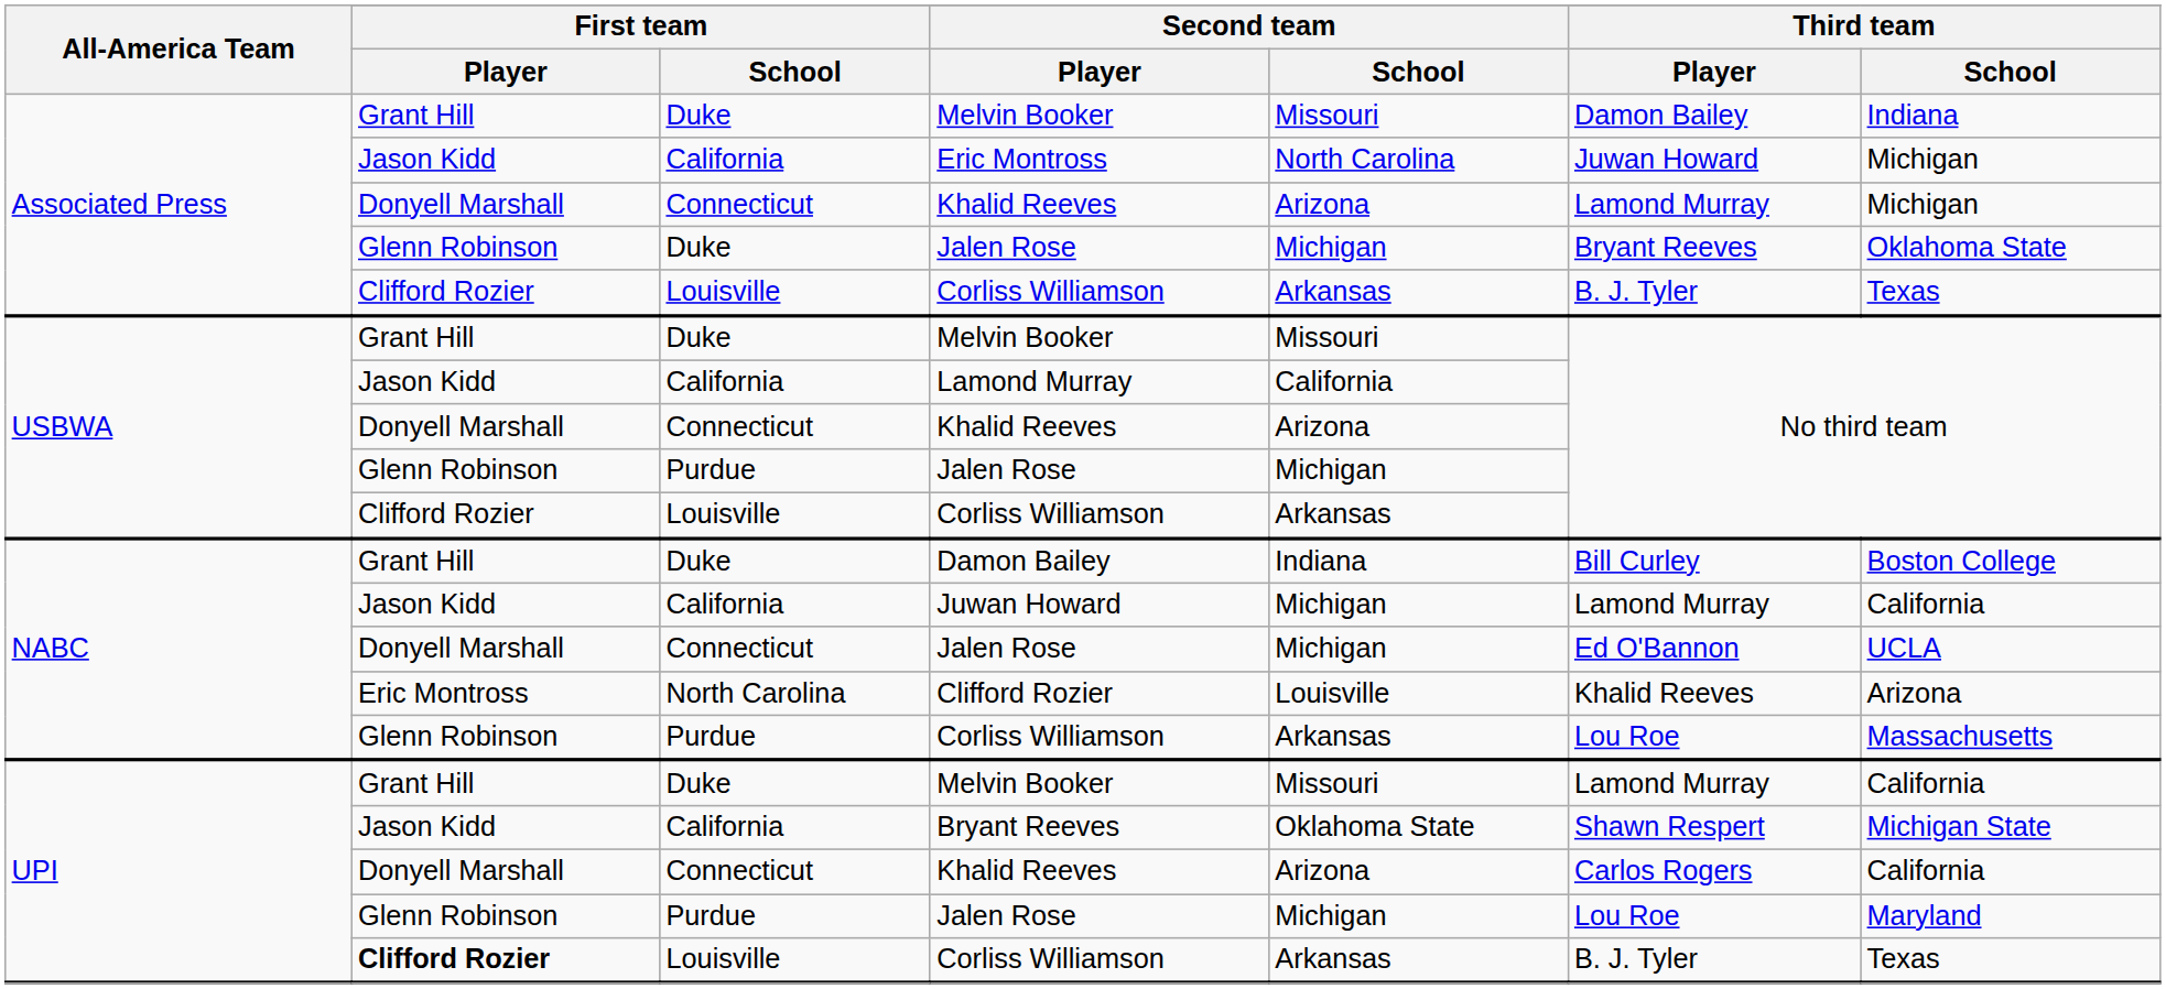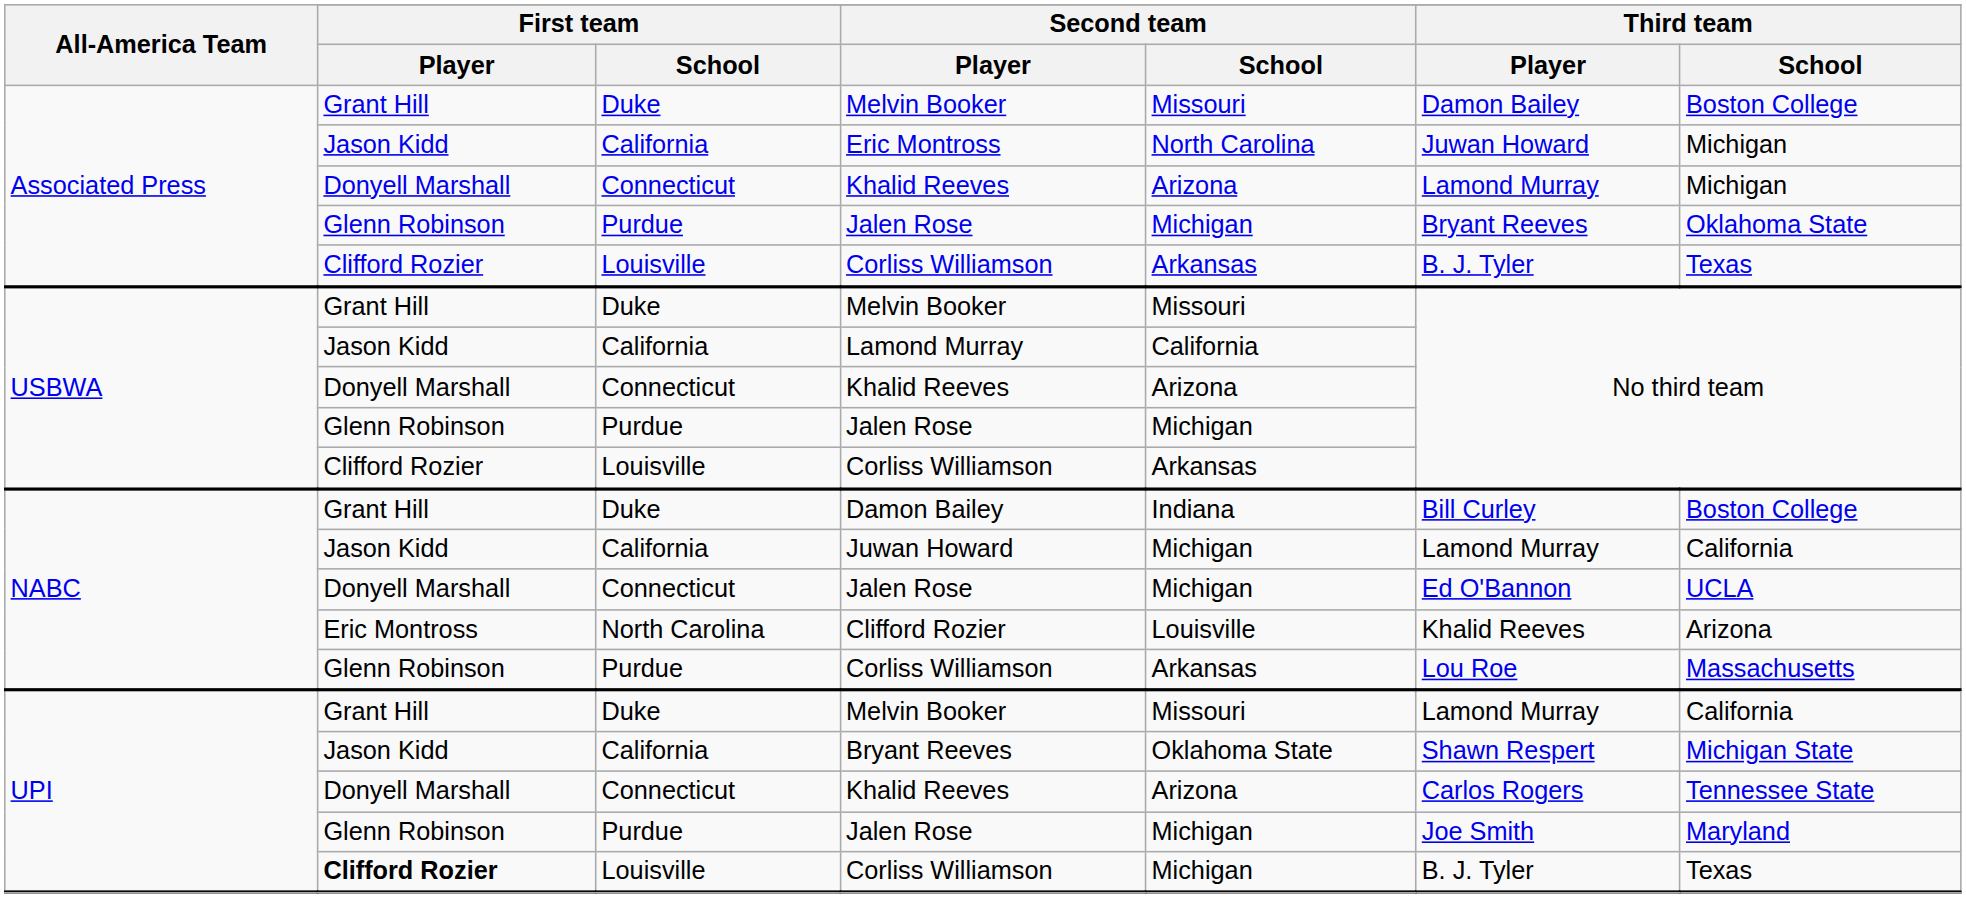 <table class="wikitable" style="width:98%;">
 <tr>
 <th rowspan=3>All-America Team</th>
 </tr>
 <tr>
 <th colspan=2>First team</th>
 <th colspan=2>Second team</th>
 <th colspan=2>Third team</th>
 </tr>
 <tr>
 <th>Player</th>
 <th>School</th>
 <th>Player</th>
 <th>School</th>
 <th>Player</th>
 <th>School</th>
 </tr>
 <tr>
 <td rowspan=5><a href='#'>Associated Press</a></td>
 <td><a href='#'>Grant Hill</a></td>
 <td><a href='#'>Duke</a></td>
 <td><a href='#'>Melvin Booker</a></td>
 <td><a href='#'>Missouri</a></td>
 <td><a href='#'>Damon Bailey</a></td>
-<td><a href='#'>Indiana</a></td>
+<td><a href='#'>Boston College</a></td>
 </tr>
 <tr>
 <td><a href='#'>Jason Kidd</a></td>
 <td><a href='#'>California</a></td>
 <td><a href='#'>Eric Montross</a></td>
 <td><a href='#'>North Carolina</a></td>
 <td><a href='#'>Juwan Howard</a></td>
 <td>Michigan</td>
 </tr>
 <tr>
 <td><a href='#'>Donyell Marshall</a></td>
 <td><a href='#'>Connecticut</a></td>
 <td><a href='#'>Khalid Reeves</a></td>
 <td><a href='#'>Arizona</a></td>
 <td><a href='#'>Lamond Murray</a></td>
 <td>Michigan</td>
 </tr>
 <tr>
 <td><a href='#'>Glenn Robinson</a></td>
-<td>Duke</td>
+<td><a href='#'>Purdue</a></td>
 <td><a href='#'>Jalen Rose</a></td>
 <td><a href='#'>Michigan</a></td>
 <td><a href='#'>Bryant Reeves</a></td>
 <td><a href='#'>Oklahoma State</a></td>
 </tr>
 <tr>
 <td><a href='#'>Clifford Rozier</a></td>
 <td><a href='#'>Louisville</a></td>
 <td><a href='#'>Corliss Williamson</a></td>
 <td><a href='#'>Arkansas</a></td>
 <td><a href='#'>B. J. Tyler</a></td>
 <td><a href='#'>Texas</a></td>
 </tr>
 <tr style = "border-top:2px solid black;">
 <td rowspan=5><a href='#'>USBWA</a></td>
 <td>Grant Hill</td>
 <td>Duke</td>
 <td>Melvin Booker</td>
 <td>Missouri</td>
 <td rowspan=5 colspan=3 align=center>No third team</td>
 </tr>
 <tr>
 <td>Jason Kidd</td>
 <td>California</td>
 <td>Lamond Murray</td>
 <td>California</td>
 </tr>
 <tr>
 <td>Donyell Marshall</td>
 <td>Connecticut</td>
 <td>Khalid Reeves</td>
 <td>Arizona</td>
 </tr>
 <tr>
 <td>Glenn Robinson</td>
 <td>Purdue</td>
 <td>Jalen Rose</td>
 <td>Michigan</td>
 </tr>
 <tr>
 <td>Clifford Rozier</td>
 <td>Louisville</td>
 <td>Corliss Williamson</td>
 <td>Arkansas</td>
 </tr>
 <tr style = "border-top:2px solid black;">
 <td rowspan=5><a href='#'>NABC</a></td>
 <td>Grant Hill</td>
 <td>Duke</td>
 <td>Damon Bailey</td>
 <td>Indiana</td>
 <td><a href='#'>Bill Curley</a></td>
 <td><a href='#'>Boston College</a></td>
 </tr>
 <tr>
 <td>Jason Kidd</td>
 <td>California</td>
 <td>Juwan Howard</td>
 <td>Michigan</td>
 <td>Lamond Murray</td>
 <td>California</td>
 </tr>
 <tr>
 <td>Donyell Marshall</td>
 <td>Connecticut</td>
 <td>Jalen Rose</td>
 <td>Michigan</td>
 <td><a href='#'>Ed O'Bannon</a></td>
 <td><a href='#'>UCLA</a></td>
 </tr>
 <tr>
 <td>Eric Montross</td>
 <td>North Carolina</td>
 <td>Clifford Rozier</td>
 <td>Louisville</td>
 <td>Khalid Reeves</td>
 <td>Arizona</td>
 </tr>
 <tr>
 <td>Glenn Robinson</td>
 <td>Purdue</td>
 <td>Corliss Williamson</td>
 <td>Arkansas</td>
 <td><a href='#'>Lou Roe</a></td>
 <td><a href='#'>Massachusetts</a></td>
 </tr>
 <tr style = "border-top:2px solid black;">
 <td rowspan=5><a href='#'>UPI</a></td>
 <td>Grant Hill</td>
 <td>Duke</td>
 <td>Melvin Booker</td>
 <td>Missouri</td>
 <td>Lamond Murray</td>
 <td>California</td>
 </tr>
 <tr>
 <td>Jason Kidd</td>
 <td>California</td>
 <td>Bryant Reeves</td>
 <td>Oklahoma State</td>
 <td><a href='#'>Shawn Respert</a></td>
 <td><a href='#'>Michigan State</a></td>
 </tr>
 <tr>
 <td>Donyell Marshall</td>
 <td>Connecticut</td>
 <td>Khalid Reeves</td>
 <td>Arizona</td>
 <td><a href='#'>Carlos Rogers</a></td>
-<td>California</td>
+<td><a href='#'>Tennessee State</a></td>
 </tr>
 <tr>
 <td>Glenn Robinson</td>
 <td>Purdue</td>
 <td>Jalen Rose</td>
 <td>Michigan</td>
-<td><a href='#'>Lou Roe</a></td>
+<td><a href='#'>Joe Smith</a></td>
 <td><a href='#'>Maryland</a></td>
 </tr>
 <tr>
 <td><strong>Clifford Rozier</strong></td>
 <td>Louisville</td>
 <td>Corliss Williamson</td>
-<td>Arkansas</td>
+<td>Michigan</td>
 <td>B. J. Tyler</td>
 <td>Texas</td>
 </tr>
 <tr style = "border-top:2px solid black;">
 </tr>
 </table>
